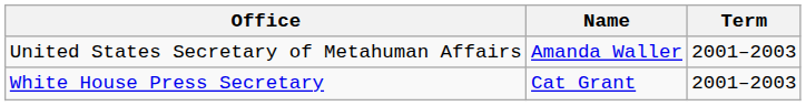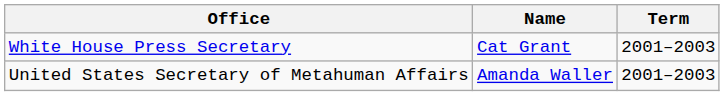 <table class="wikitable">
 <tr>
 <th>Office</th>
 <th>Name</th>
 <th>Term</th>
 </tr>
 <tr>
+<td><a href='#'>White House Press Secretary</a></td>
+<td><a href='#'>Cat Grant</a></td>
+<td>2001–2003</td>
+</tr>
+<tr>
 <td>United States Secretary of Metahuman Affairs</td>
 <td><a href='#'>Amanda Waller</a></td>
 <td>2001–2003</td>
 </tr>
-<tr>
-<td><a href='#'>White House Press Secretary</a></td>
-<td><a href='#'>Cat Grant</a></td>
-<td>2001–2003</td>
-</tr>
 </table>
